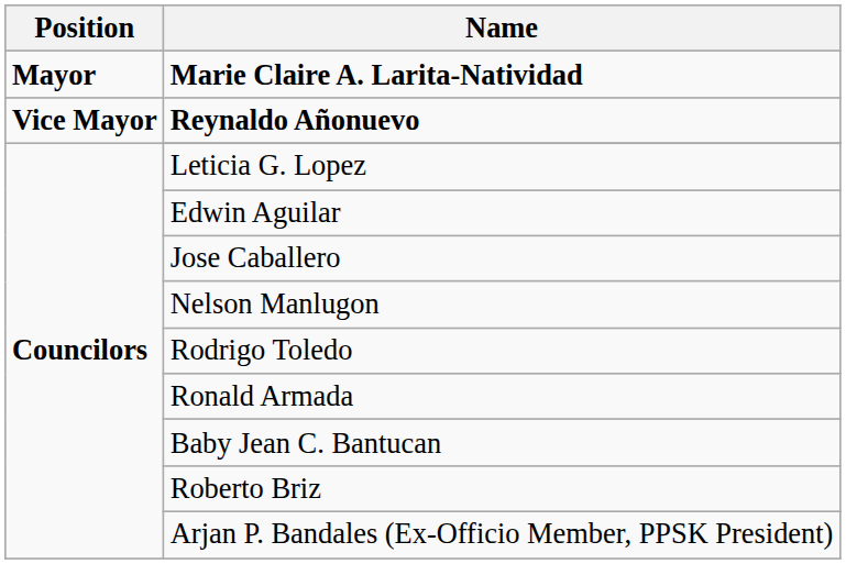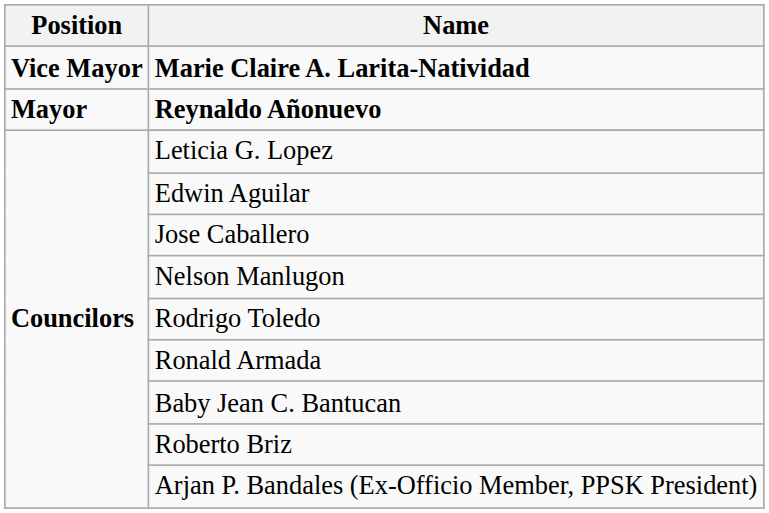 <table class=wikitable>
 <tr>
 <th>Position</th>
 <th>Name</th>
 </tr>
 <tr>
-<td><strong>Mayor</strong></td>
+<td><strong>Vice Mayor</strong></td>
 <td><strong>Marie Claire A. Larita-Natividad</strong></td>
 </tr>
 <tr>
-<td><strong>Vice Mayor</strong></td>
+<td><strong>Mayor</strong></td>
 <td><strong>Reynaldo Añonuevo </strong></td>
 </tr>
 <tr>
 <td rowspan=10><strong>Councilors</strong></td>
 </tr>
 <tr>
 <td>Leticia G. Lopez</td>
 </tr>
 <tr>
 <td>Edwin Aguilar</td>
 </tr>
 <tr>
 <td>Jose Caballero</td>
 </tr>
 <tr>
 <td>Nelson Manlugon</td>
 </tr>
 <tr>
 <td>Rodrigo Toledo</td>
 </tr>
 <tr>
 <td>Ronald Armada</td>
 </tr>
 <tr>
 <td>Baby Jean C. Bantucan</td>
 </tr>
 <tr>
 <td>Roberto Briz</td>
 </tr>
 <tr>
 <td>Arjan P. Bandales (Ex-Officio Member, PPSK President)</td>
 </tr>
 </table>
